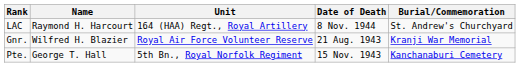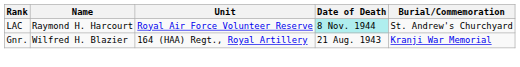 <table class="wikitable">
 <tr>
 <th>Rank</th>
 <th>Name</th>
 <th>Unit</th>
 <th>Date of Death</th>
 <th>Burial/Commemoration</th>
 </tr>
 <tr>
 <td>LAC</td>
 <td>Raymond H. Harcourt</td>
-<td>164 (HAA) Regt., <a href='#'>Royal Artillery</a></td>
-<td>8 Nov. 1944</td>
+<td><a href='#'>Royal Air Force Volunteer Reserve</a></td>
+<td style="background: paleturquoise;">8 Nov. 1944</td>
 <td>St. Andrew's Churchyard</td>
 </tr>
 <tr>
 <td>Gnr.</td>
 <td>Wilfred H. Blazier</td>
-<td><a href='#'>Royal Air Force Volunteer Reserve</a></td>
+<td>164 (HAA) Regt., <a href='#'>Royal Artillery</a></td>
 <td>21 Aug. 1943</td>
 <td><a href='#'>Kranji War Memorial</a></td>
 </tr>
-<tr>
-<td>Pte.</td>
-<td>George T. Hall</td>
-<td>5th Bn., <a href='#'>Royal Norfolk Regiment</a></td>
-<td>15 Nov. 1943</td>
-<td><a href='#'>Kanchanaburi Cemetery</a></td>
-</tr>
 </table>
